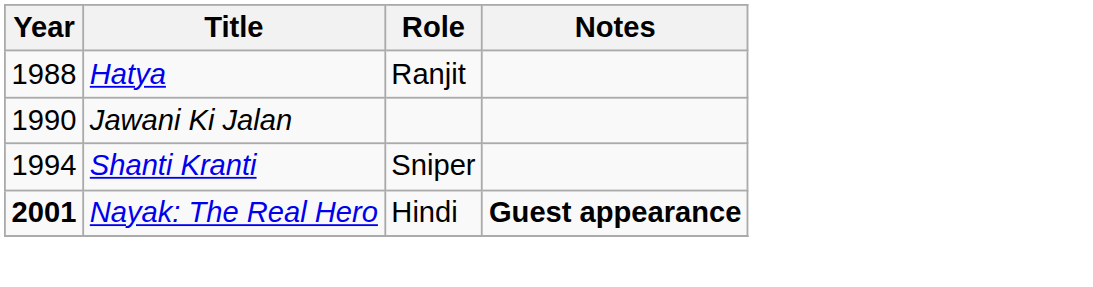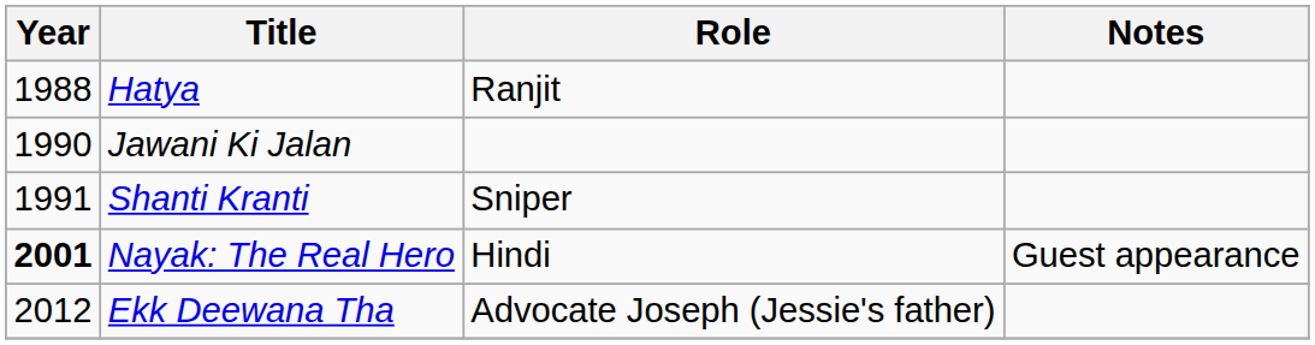 <table class="wikitable sortable">
 <tr>
 <th>Year</th>
 <th>Title</th>
 <th>Role</th>
 <th class="unsortable">Notes</th>
 </tr>
 <tr>
 <td>1988</td>
 <td><em><a href='#'>Hatya</a></em></td>
 <td>Ranjit</td>
 <td></td>
 </tr>
 <tr>
 <td>1990</td>
 <td><em>Jawani Ki Jalan</em></td>
 <td></td>
 <td></td>
 </tr>
 <tr>
-<td>1994</td>
+<td>1991</td>
 <td><em><a href='#'>Shanti Kranti</a></em></td>
 <td>Sniper</td>
 </tr>
 <tr>
 <td><strong>2001</strong></td>
 <td><em><a href='#'>Nayak: The Real Hero</a></em></td>
 <td>Hindi</td>
-<td><strong>Guest appearance</strong></td>
+<td>Guest appearance</td>
+</tr>
+<tr>
+<td>2012</td>
+<td><em><a href='#'>Ekk Deewana Tha</a></em></td>
+<td>Advocate Joseph (Jessie's father)</td>
+<td></td>
 </tr>
 <tr>
 </tr>
 </table>
